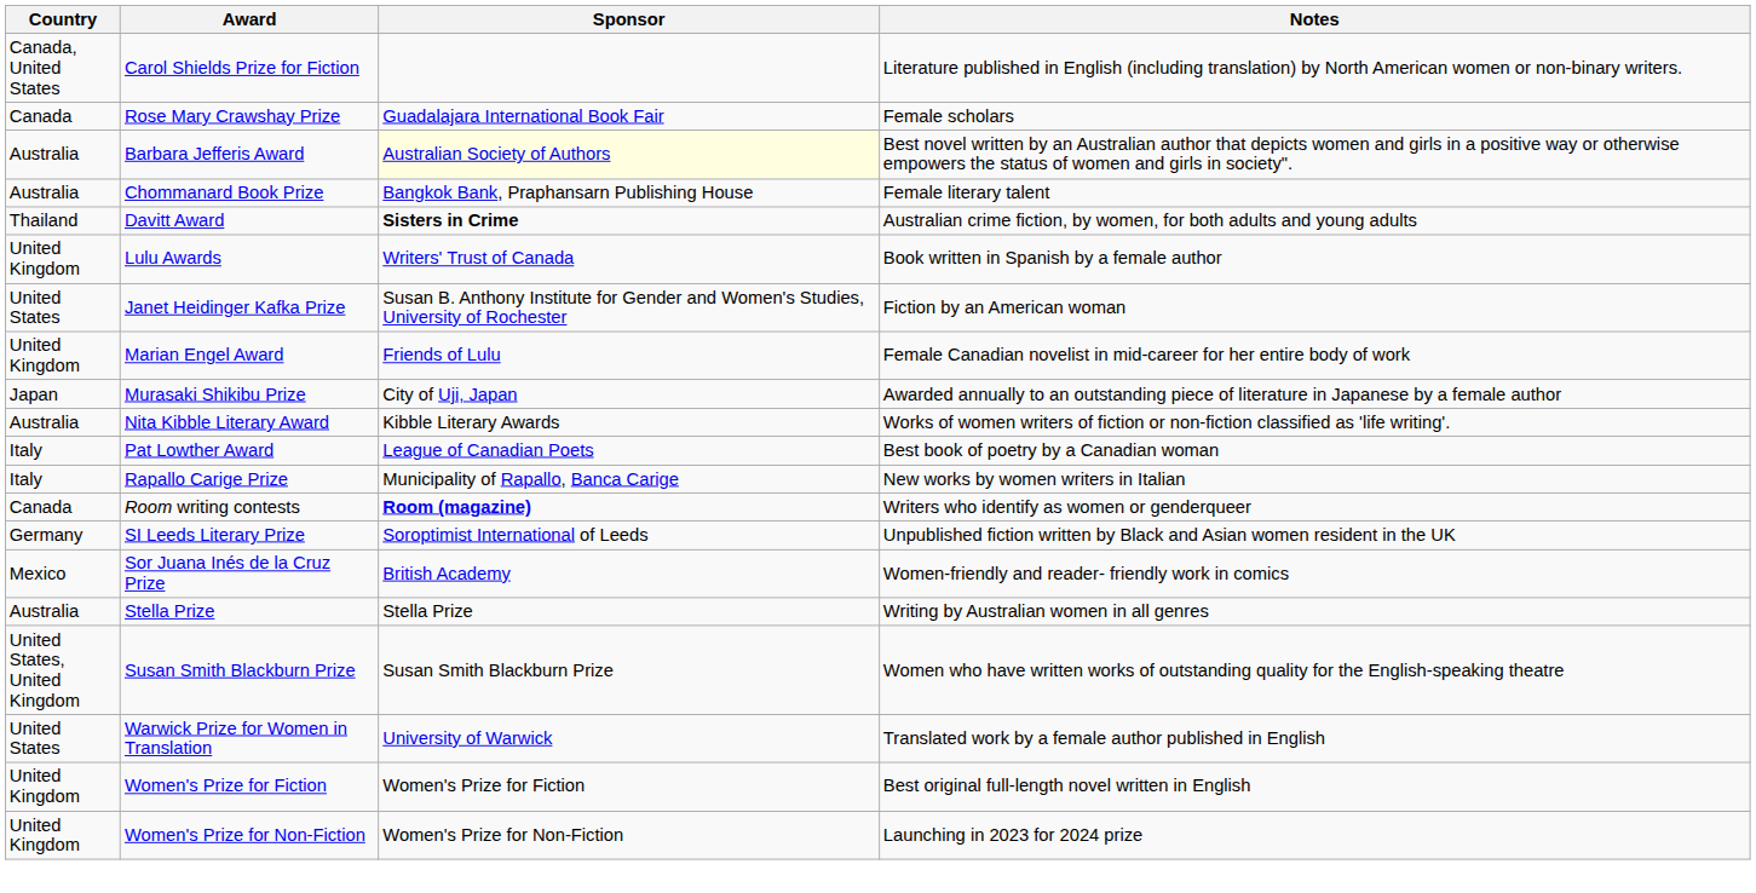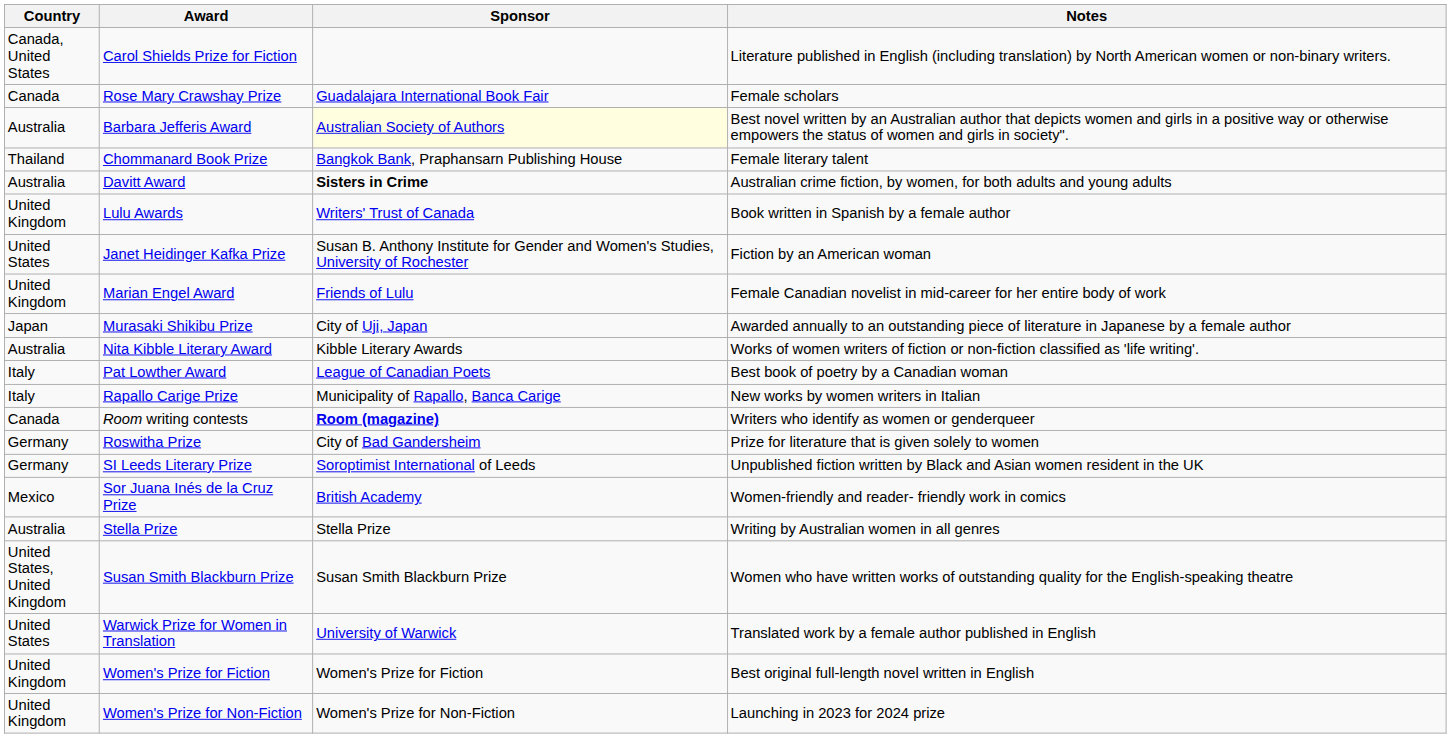 <table Class="wikitable sortable">
 <tr>
 <th style="width:6em;">Country</th>
 <th>Award</th>
 <th>Sponsor</th>
 <th>Notes</th>
 </tr>
 <tr>
 <td>Canada, United States</td>
 <td><a href='#'>Carol Shields Prize for Fiction</a></td>
 <td></td>
 <td>Literature published in English (including translation) by North American women or non-binary writers.</td>
 </tr>
 <tr>
 <td>Canada</td>
 <td><a href='#'>Rose Mary Crawshay Prize</a></td>
 <td><a href='#'>Guadalajara International Book Fair</a></td>
 <td>Female scholars</td>
 </tr>
 <tr>
 <td>Australia</td>
 <td><a href='#'>Barbara Jefferis Award</a></td>
 <td style="background: lightyellow;"><a href='#'>Australian Society of Authors</a></td>
 <td>Best novel written by an Australian author that depicts women and girls in a positive way or otherwise empowers the status of women and girls in society".</td>
 </tr>
 <tr>
-<td>Australia</td>
+<td>Thailand</td>
 <td><a href='#'>Chommanard Book Prize</a></td>
 <td><a href='#'>Bangkok Bank</a>, Praphansarn Publishing House</td>
 <td>Female literary talent</td>
 </tr>
 <tr>
-<td>Thailand</td>
+<td>Australia</td>
 <td><a href='#'>Davitt Award</a></td>
 <td><strong>Sisters in Crime</strong></td>
 <td>Australian crime fiction, by women, for both adults and young adults</td>
 </tr>
 <tr>
 <td>United Kingdom</td>
 <td><a href='#'>Lulu Awards</a></td>
 <td><a href='#'>Writers' Trust of Canada</a></td>
 <td>Book written in Spanish by a female author</td>
 </tr>
 <tr>
 <td>United States</td>
 <td><a href='#'>Janet Heidinger Kafka Prize</a></td>
 <td>Susan B. Anthony Institute for Gender and Women's Studies, <a href='#'>University of Rochester</a></td>
 <td>Fiction by an American woman</td>
 </tr>
 <tr>
 <td>United Kingdom</td>
 <td><a href='#'>Marian Engel Award</a></td>
 <td><a href='#'>Friends of Lulu</a></td>
 <td>Female Canadian novelist in mid-career for her entire body of work</td>
 </tr>
 <tr>
 <td>Japan</td>
 <td><a href='#'>Murasaki Shikibu Prize</a></td>
 <td>City of <a href='#'>Uji, Japan</a></td>
 <td>Awarded annually to an outstanding piece of literature in Japanese by a female author</td>
 </tr>
 <tr>
 <td>Australia</td>
 <td><a href='#'>Nita Kibble Literary Award</a></td>
 <td>Kibble Literary Awards</td>
 <td>Works of women writers of fiction or non-fiction classified as 'life writing'.</td>
 </tr>
 <tr>
 <td>Italy</td>
 <td><a href='#'>Pat Lowther Award</a></td>
 <td><a href='#'>League of Canadian Poets</a></td>
 <td>Best book of poetry by a Canadian woman</td>
 </tr>
 <tr>
 <td>Italy</td>
 <td><a href='#'>Rapallo Carige Prize</a></td>
 <td>Municipality of <a href='#'>Rapallo</a>, <a href='#'>Banca Carige</a></td>
 <td>New works by women writers in Italian</td>
 </tr>
 <tr>
 <td>Canada</td>
 <td><em>Room</em> writing contests</td>
 <td><strong><a href='#'>Room (magazine)</a></strong></td>
 <td>Writers who identify as women or genderqueer</td>
 </tr>
 <tr>
 <td>Germany</td>
+<td><a href='#'>Roswitha Prize</a></td>
+<td>City of <a href='#'>Bad Gandersheim</a></td>
+<td>Prize for literature that is given solely to women</td>
+</tr>
+<tr>
+<td>Germany</td>
 <td><a href='#'>SI Leeds Literary Prize</a></td>
 <td><a href='#'>Soroptimist International</a> of Leeds</td>
 <td>Unpublished fiction written by Black and Asian women resident in the UK</td>
 </tr>
 <tr>
 <td>Mexico</td>
 <td><a href='#'>Sor Juana Inés de la Cruz Prize</a></td>
 <td><a href='#'>British Academy</a></td>
 <td>Women-friendly and reader- friendly work in comics</td>
 </tr>
 <tr>
 <td>Australia</td>
 <td><a href='#'>Stella Prize</a></td>
 <td>Stella Prize</td>
 <td>Writing by Australian women in all genres</td>
 </tr>
 <tr>
 <td>United States, United Kingdom</td>
 <td><a href='#'>Susan Smith Blackburn Prize</a></td>
 <td>Susan Smith Blackburn Prize</td>
 <td>Women who have written works of outstanding quality for the English-speaking theatre</td>
 </tr>
 <tr>
 <td>United States</td>
 <td><a href='#'>Warwick Prize for Women in Translation</a></td>
 <td><a href='#'>University of Warwick</a></td>
 <td>Translated work by a female author published in English</td>
 </tr>
 <tr>
 <td>United Kingdom</td>
 <td><a href='#'>Women's Prize for Fiction</a></td>
 <td>Women's Prize for Fiction</td>
 <td>Best original full-length novel written in English</td>
 </tr>
 <tr>
 <td>United Kingdom</td>
 <td><a href='#'>Women's Prize for Non-Fiction</a></td>
 <td>Women's Prize for Non-Fiction</td>
 <td>Launching in 2023 for 2024 prize</td>
 </tr>
 </table>
